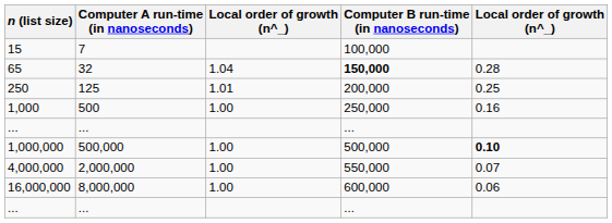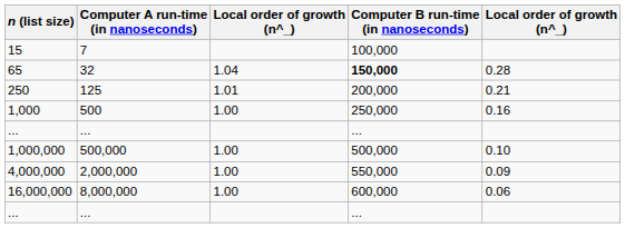 <table class="wikitable">
 <tr _>
 <th><em>n</em> (list size)</th>
 <th>Computer A run-time<br>(in <a href='#'>nanoseconds</a>)</th>
 <th>Local order of growth<br>(n^_)</th>
 <th>Computer B run-time<br>(in <a href='#'>nanoseconds</a>)</th>
 <th>Local order of growth<br>(n^_)</th>
 </tr>
 <tr>
 <td>15</td>
 <td>7</td>
 <td></td>
 <td>100,000</td>
 <td></td>
 </tr>
 <tr>
 <td>65</td>
 <td>32</td>
 <td>1.04</td>
 <td><strong>150,000</strong></td>
 <td>0.28</td>
 </tr>
 <tr>
 <td>250</td>
 <td>125</td>
 <td>1.01</td>
 <td>200,000</td>
-<td>0.25</td>
+<td>0.21</td>
 </tr>
 <tr>
 <td>1,000</td>
 <td>500</td>
 <td>1.00</td>
 <td>250,000</td>
 <td>0.16</td>
 </tr>
 <tr>
 <td>...</td>
 <td>...</td>
 <td></td>
 <td>...</td>
 <td></td>
 </tr>
 <tr>
 <td>1,000,000</td>
 <td>500,000</td>
 <td>1.00</td>
 <td>500,000</td>
-<td><strong>0.10</strong></td>
+<td>0.10</td>
 </tr>
 <tr>
 <td>4,000,000</td>
 <td>2,000,000</td>
 <td>1.00</td>
 <td>550,000</td>
-<td>0.07</td>
+<td>0.09</td>
 </tr>
 <tr>
 <td>16,000,000</td>
 <td>8,000,000</td>
 <td>1.00</td>
 <td>600,000</td>
 <td>0.06</td>
 </tr>
 <tr>
 <td>...</td>
 <td>...</td>
 <td></td>
 <td>...</td>
 <td></td>
 </tr>
 </table>
